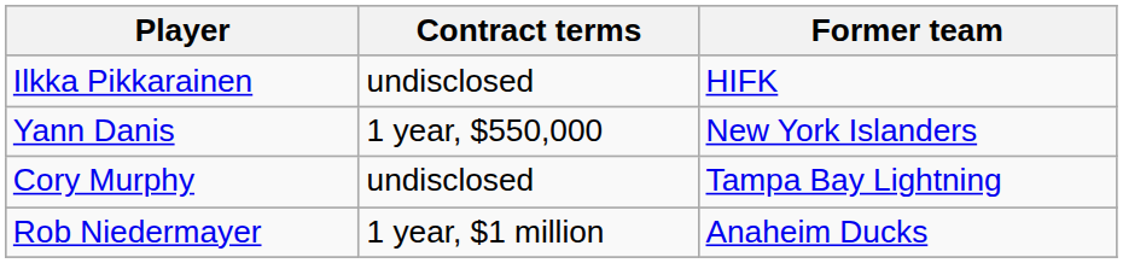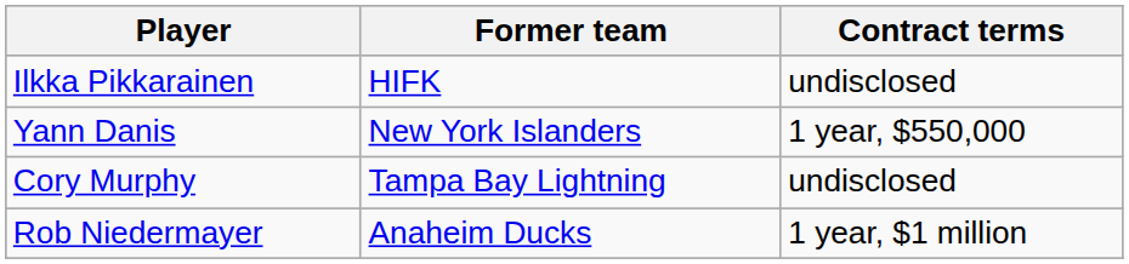 <table class="wikitable" width=90%>
 <tr>
 <th>Player</th>
+<th>Former team</th>
 <th>Contract terms</th>
-<th>Former team</th>
 </tr>
 <tr>
 <td><a href='#'>Ilkka Pikkarainen</a></td>
+<td><a href='#'>HIFK</a></td>
 <td>undisclosed</td>
-<td><a href='#'>HIFK</a></td>
 </tr>
 <tr>
 <td><a href='#'>Yann Danis</a></td>
+<td><a href='#'>New York Islanders</a></td>
 <td>1 year, $550,000</td>
-<td><a href='#'>New York Islanders</a></td>
 </tr>
 <tr>
 <td><a href='#'>Cory Murphy</a></td>
+<td><a href='#'>Tampa Bay Lightning</a></td>
 <td>undisclosed</td>
-<td><a href='#'>Tampa Bay Lightning</a></td>
 </tr>
 <tr>
 <td><a href='#'>Rob Niedermayer</a></td>
+<td><a href='#'>Anaheim Ducks</a></td>
 <td>1 year, $1 million</td>
-<td><a href='#'>Anaheim Ducks</a></td>
 </tr>
 </table>
